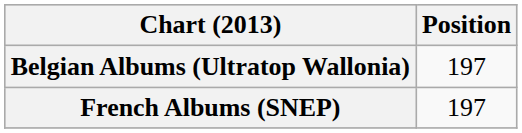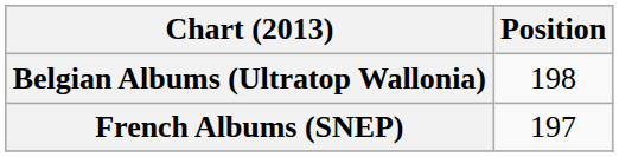 <table class="wikitable sortable plainrowheaders" style="text-align:center">
 <tr>
 <th scope="col">Chart (2013)</th>
 <th scope="col">Position</th>
 </tr>
 <tr>
 <th scope="row">Belgian Albums (Ultratop Wallonia)</th>
-<td>197</td>
+<td>198</td>
 </tr>
 <tr>
 <th scope="row">French Albums (SNEP)</th>
 <td>197</td>
 </tr>
 </table>
